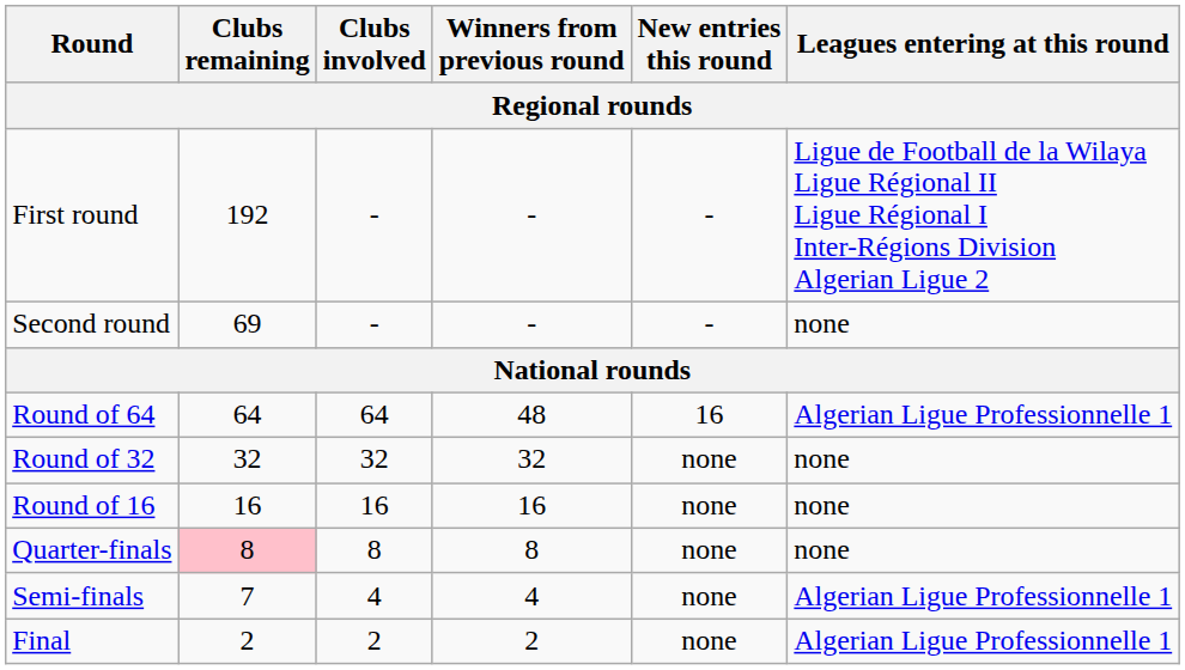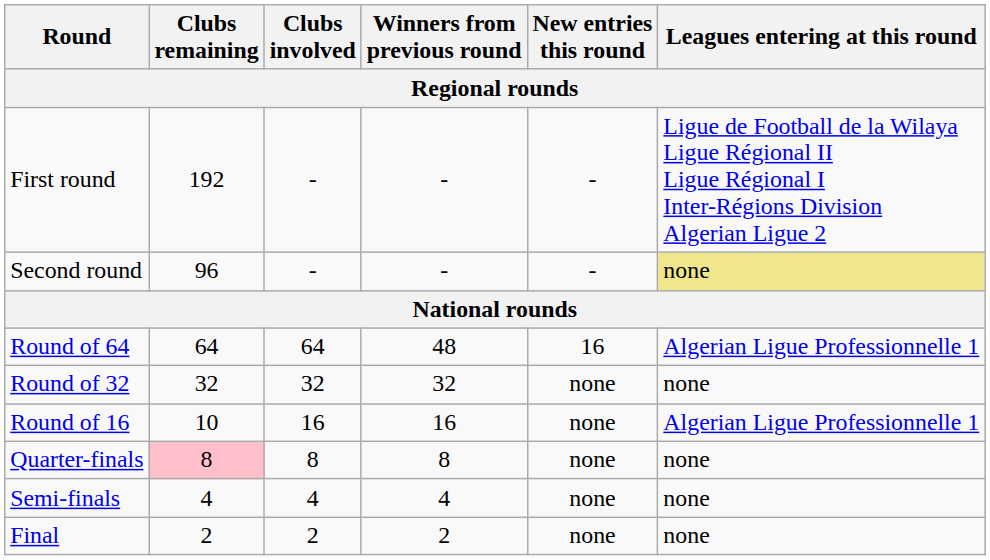 <table class="wikitable">
 <tr>
 <th>Round</th>
 <th>Clubs<br>remaining</th>
 <th>Clubs<br>involved</th>
 <th>Winners from<br>previous round</th>
 <th>New entries<br>this round</th>
 <th>Leagues entering at this round</th>
 </tr>
 <tr>
 <th colspan=6>Regional rounds</th>
 </tr>
 <tr>
 <td>First round</td>
 <td style="text-align:center;">192</td>
 <td style="text-align:center;">-</td>
 <td style="text-align:center;">-</td>
 <td style="text-align:center;">-</td>
 <td><a href='#'>Ligue de Football de la Wilaya</a><br><a href='#'>Ligue Régional II</a><br><a href='#'>Ligue Régional I</a><br><a href='#'>Inter-Régions Division</a><br><a href='#'>Algerian Ligue 2</a></td>
 </tr>
 <tr>
 <td>Second round</td>
-<td style="text-align:center;">69</td>
+<td style="text-align:center;">96</td>
 <td style="text-align:center;">-</td>
 <td style="text-align:center;">-</td>
 <td style="text-align:center;">-</td>
-<td>none</td>
+<td style="background: khaki;">none</td>
 </tr>
 <tr>
 <th colspan=6>National rounds</th>
 </tr>
 <tr>
 <td><a href='#'>Round of 64</a></td>
 <td style="text-align:center;">64</td>
 <td style="text-align:center;">64</td>
 <td style="text-align:center;">48</td>
 <td style="text-align:center;">16</td>
 <td><a href='#'>Algerian Ligue Professionnelle 1</a></td>
 </tr>
 <tr>
 <td><a href='#'>Round of 32</a></td>
 <td style="text-align:center;">32</td>
 <td style="text-align:center;">32</td>
 <td style="text-align:center;">32</td>
 <td style="text-align:center;">none</td>
 <td>none</td>
 </tr>
 <tr>
 <td><a href='#'>Round of 16</a></td>
-<td style="text-align:center;">16</td>
+<td style="text-align:center;">10</td>
 <td style="text-align:center;">16</td>
 <td style="text-align:center;">16</td>
 <td style="text-align:center;">none</td>
-<td>none</td>
+<td><a href='#'>Algerian Ligue Professionnelle 1</a></td>
 </tr>
 <tr>
 <td><a href='#'>Quarter-finals</a></td>
 <td style="background: pink; text-align:center;">8</td>
 <td style="text-align:center;">8</td>
 <td style="text-align:center;">8</td>
 <td style="text-align:center;">none</td>
 <td>none</td>
 </tr>
 <tr>
 <td><a href='#'>Semi-finals</a></td>
-<td style="text-align:center;">7</td>
+<td style="text-align:center;">4</td>
 <td style="text-align:center;">4</td>
 <td style="text-align:center;">4</td>
 <td style="text-align:center;">none</td>
-<td><a href='#'>Algerian Ligue Professionnelle 1</a></td>
+<td>none</td>
 </tr>
 <tr>
 <td><a href='#'>Final</a></td>
 <td style="text-align:center;">2</td>
 <td style="text-align:center;">2</td>
 <td style="text-align:center;">2</td>
 <td style="text-align:center;">none</td>
-<td><a href='#'>Algerian Ligue Professionnelle 1</a></td>
+<td>none</td>
 </tr>
 </table>
